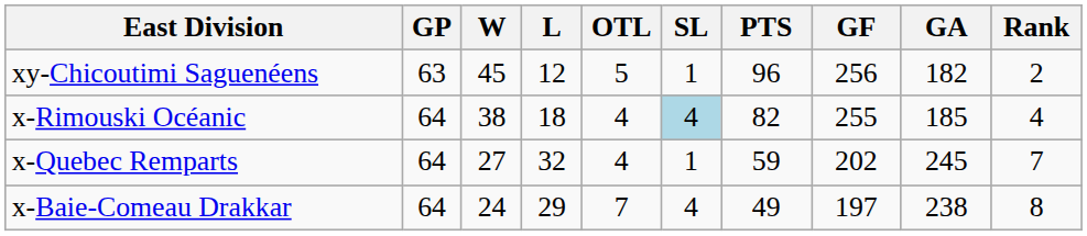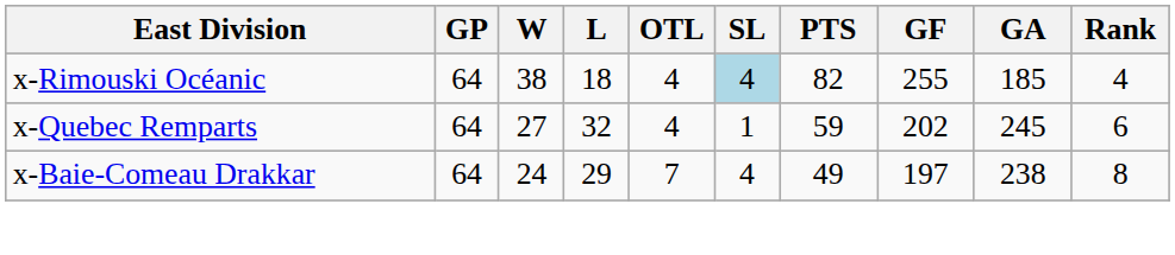 <table class="wikitable" style="text-align:center">
 <tr>
 <th bgcolor="#DDDDFF" width="33%">East Division</th>
 <th bgcolor="#DDDDFF" width="5%">GP</th>
 <th bgcolor="#DDDDFF" width="5%">W</th>
 <th bgcolor="#DDDDFF" width="5%">L</th>
 <th bgcolor="#DDDDFF" width="5%">OTL</th>
 <th bgcolor="#DDDDFF" width="5%">SL</th>
 <th bgcolor="#DDDDFF" width="7.5%">PTS</th>
 <th bgcolor="#DDDDFF" width="7.5%">GF</th>
 <th bgcolor="#DDDDFF" width="7.5%">GA</th>
 <th bgcolor="#DDDDFF" width="7.5%">Rank</th>
-</tr>
-<tr>
-<td align=left>xy-<a href='#'>Chicoutimi Saguenéens</a></td>
-<td>63</td>
-<td>45</td>
-<td>12</td>
-<td>5</td>
-<td>1</td>
-<td>96</td>
-<td>256</td>
-<td>182</td>
-<td>2</td>
 </tr>
 <tr>
 <td align=left>x-<a href='#'>Rimouski Océanic</a></td>
 <td>64</td>
 <td>38</td>
 <td>18</td>
 <td>4</td>
 <td style="background: lightblue;">4</td>
 <td>82</td>
 <td>255</td>
 <td>185</td>
 <td>4</td>
 </tr>
 <tr>
 <td align=left>x-<a href='#'>Quebec Remparts</a></td>
 <td>64</td>
 <td>27</td>
 <td>32</td>
 <td>4</td>
 <td>1</td>
 <td>59</td>
 <td>202</td>
 <td>245</td>
-<td>7</td>
+<td>6</td>
 </tr>
 <tr>
 <td align=left>x-<a href='#'>Baie-Comeau Drakkar</a></td>
 <td>64</td>
 <td>24</td>
 <td>29</td>
 <td>7</td>
 <td>4</td>
 <td>49</td>
 <td>197</td>
 <td>238</td>
 <td>8</td>
 </tr>
 </table>
